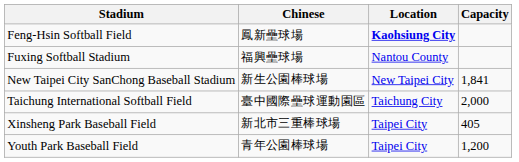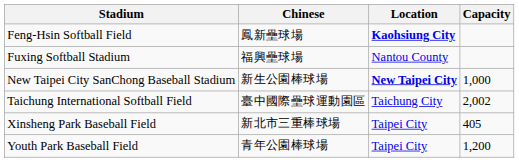 <table class="wikitable sortable">
 <tr>
 <th>Stadium</th>
 <th>Chinese</th>
 <th>Location</th>
 <th>Capacity</th>
 </tr>
 <tr>
 <td>Feng-Hsin Softball Field</td>
 <td>鳳新壘球場</td>
 <td><strong><a href='#'>Kaohsiung City</a></strong></td>
 <td></td>
 </tr>
 <tr>
 <td>Fuxing Softball Stadium</td>
 <td>福興壘球場</td>
 <td><a href='#'>Nantou County</a></td>
 <td></td>
 </tr>
 <tr>
 <td>New Taipei City SanChong Baseball Stadium</td>
 <td>新生公園棒球場</td>
-<td><a href='#'>New Taipei City</a></td>
-<td>1,841</td>
+<td><strong><a href='#'>New Taipei City</a></strong></td>
+<td>1,000</td>
 </tr>
 <tr>
 <td>Taichung International Softball Field</td>
 <td>臺中國際壘球運動園區</td>
 <td><a href='#'>Taichung City</a></td>
-<td>2,000</td>
+<td>2,002</td>
 </tr>
 <tr>
 <td>Xinsheng Park Baseball Field</td>
 <td>新北市三重棒球場</td>
 <td><a href='#'>Taipei City</a></td>
 <td>405</td>
 </tr>
 <tr>
 <td>Youth Park Baseball Field</td>
 <td>青年公園棒球場</td>
 <td><a href='#'>Taipei City</a></td>
 <td>1,200</td>
 </tr>
 </table>
